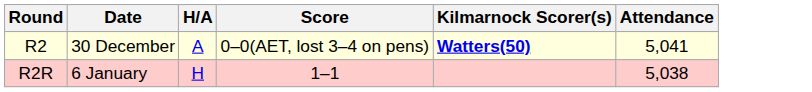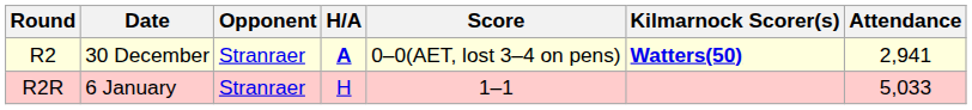 <table class="wikitable" style="text-align:center">
 <tr>
 <th>Round</th>
 <th>Date</th>
+<th>Opponent</th>
 <th>H/A</th>
 <th>Score</th>
 <th>Kilmarnock Scorer(s)</th>
 <th>Attendance</th>
 </tr>
 <tr bgcolor=#FFFFDD>
 <td>R2</td>
 <td align=left>30 December</td>
-<td><a href='#'>A</a></td>
+<td align=left><a href='#'>Stranraer</a></td>
+<td><strong><a href='#'>A</a></strong></td>
 <td>0–0(AET, lost 3–4 on pens)</td>
 <td align=left><strong><a href='#'>Watters(50)</a></strong></td>
-<td>5,041</td>
+<td>2,941</td>
 </tr>
 <tr bgcolor=#FFCCCC>
 <td>R2R</td>
 <td align=left>6 January</td>
+<td align=left><a href='#'>Stranraer</a></td>
 <td><a href='#'>H</a></td>
 <td>1–1</td>
 <td align=left></td>
-<td>5,038</td>
+<td>5,033</td>
 </tr>
 </table>
